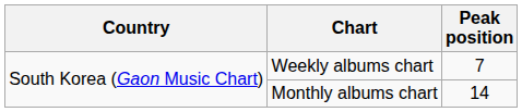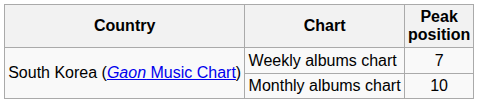 <table class="wikitable">
 <tr>
 <th>Country</th>
 <th>Chart</th>
 <th>Peak<br>position</th>
 </tr>
 <tr>
 <td rowspan="2">South Korea (<a href='#'><em>Gaon</em> Music Chart</a>)</td>
 <td>Weekly albums chart</td>
 <td align="center">7</td>
 </tr>
 <tr>
 <td>Monthly albums chart</td>
-<td align="center">14</td>
+<td align="center">10</td>
 </tr>
 <tr>
 </tr>
 </table>
